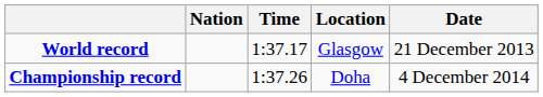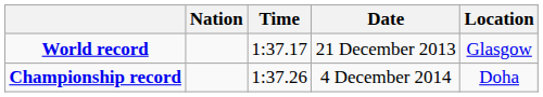 <table class=wikitable style=text-align:center>
 <tr>
 <th></th>
 <th>Nation</th>
 <th>Time</th>
+<th>Date</th>
 <th>Location</th>
-<th>Date</th>
 </tr>
 <tr>
 <td><strong><a href='#'>World record</a></strong></td>
 <td align=left></td>
 <td align=left>1:37.17</td>
+<td>21 December 2013</td>
 <td><a href='#'>Glasgow</a></td>
-<td>21 December 2013</td>
 </tr>
 <tr>
 <td><strong><a href='#'>Championship record</a></strong></td>
 <td align=left></td>
 <td align=left>1:37.26</td>
+<td>4 December 2014</td>
 <td><a href='#'>Doha</a></td>
-<td>4 December 2014</td>
 </tr>
 </table>
